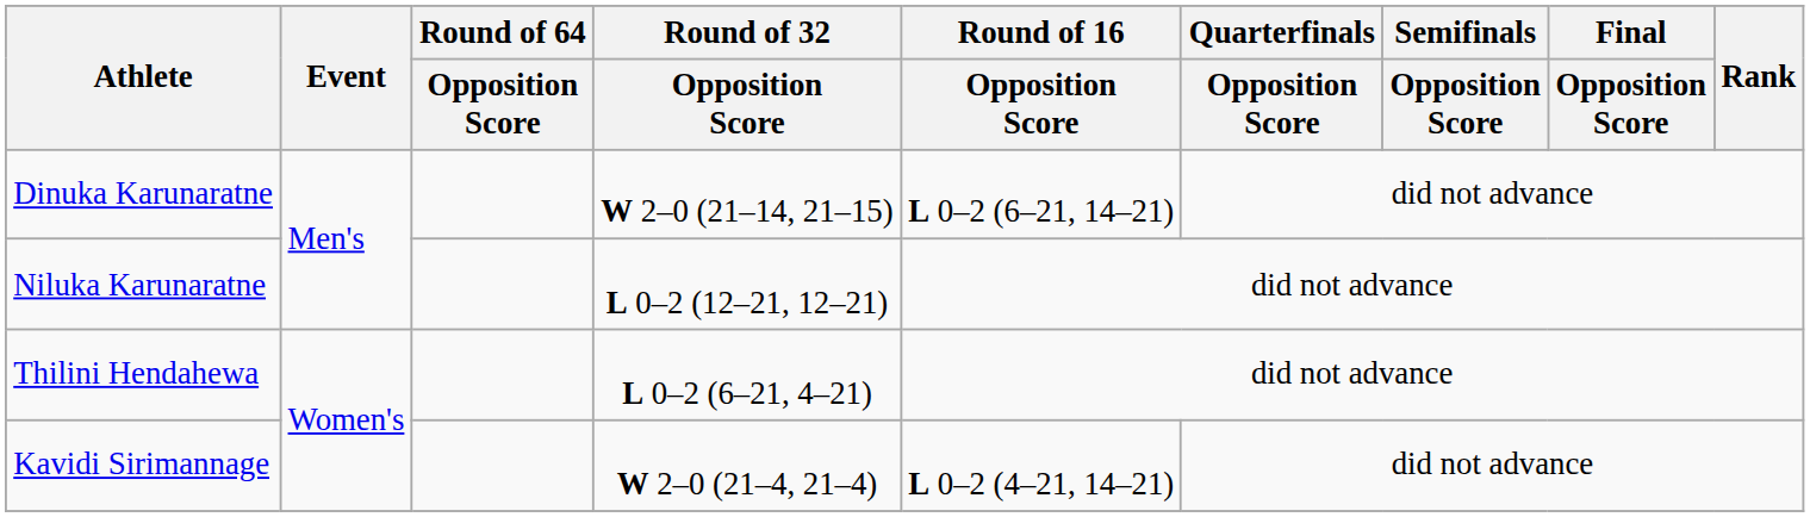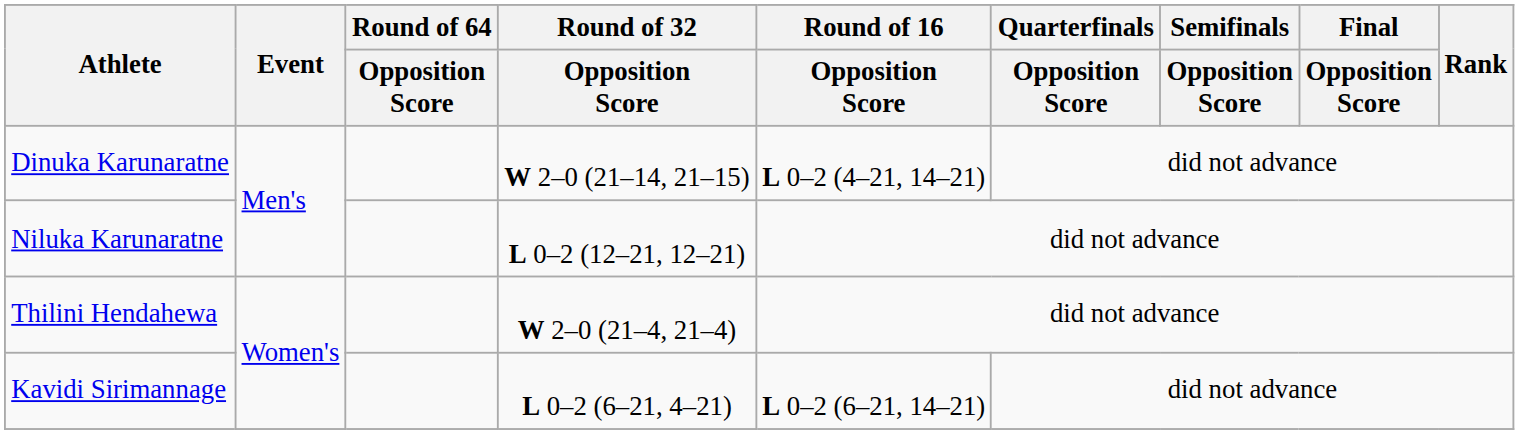 <table class=wikitable style="font-size:90%">
 <tr>
 <th rowspan="2">Athlete</th>
 <th rowspan="2">Event</th>
 <th>Round of 64</th>
 <th>Round of 32</th>
 <th>Round of 16</th>
 <th>Quarterfinals</th>
 <th>Semifinals</th>
 <th>Final</th>
 <th rowspan=2>Rank</th>
 </tr>
 <tr>
 <th>Opposition<br>Score</th>
 <th>Opposition<br>Score</th>
 <th>Opposition<br>Score</th>
 <th>Opposition<br>Score</th>
 <th>Opposition<br>Score</th>
 <th>Opposition<br>Score</th>
 </tr>
 <tr align=center>
 <td align=left><a href='#'>Dinuka Karunaratne</a></td>
 <td align=left rowspan=2><a href='#'>Men's</a></td>
 <td></td>
 <td><br><strong>W</strong> 2–0 (21–14, 21–15)</td>
-<td><br><strong>L</strong> 0–2 (6–21, 14–21)</td>
+<td><br><strong>L</strong> 0–2 (4–21, 14–21)</td>
 <td colspan=4>did not advance</td>
 </tr>
 <tr align=center>
 <td align=left><a href='#'>Niluka Karunaratne</a></td>
 <td></td>
 <td><br><strong>L</strong> 0–2 (12–21, 12–21)</td>
 <td colspan=5>did not advance</td>
 </tr>
 <tr align=center>
 <td align=left><a href='#'>Thilini Hendahewa</a></td>
 <td align=left rowspan=2><a href='#'>Women's</a></td>
 <td></td>
-<td><br><strong>L</strong> 0–2 (6–21, 4–21)</td>
+<td><br><strong>W</strong> 2–0 (21–4, 21–4)</td>
 <td colspan=5>did not advance</td>
 </tr>
 <tr align=center>
 <td align=left><a href='#'>Kavidi Sirimannage</a></td>
 <td></td>
-<td><br><strong>W</strong> 2–0 (21–4, 21–4)</td>
-<td><br><strong>L</strong> 0–2 (4–21, 14–21)</td>
+<td><br><strong>L</strong> 0–2 (6–21, 4–21)</td>
+<td><br><strong>L</strong> 0–2 (6–21, 14–21)</td>
 <td colspan=4>did not advance</td>
 </tr>
 </table>
